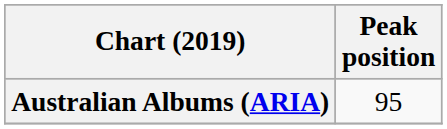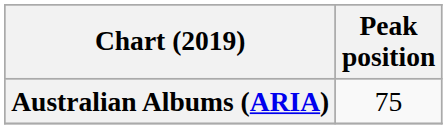 <table class="wikitable sortable plainrowheaders" style="text-align:center">
 <tr>
 <th scope="col">Chart (2019)</th>
 <th scope="col">Peak<br>position</th>
 </tr>
 <tr>
 <th scope="row">Australian Albums (<a href='#'>ARIA</a>)</th>
-<td>95</td>
+<td>75</td>
 </tr>
 <tr>
 </tr>
 </table>
